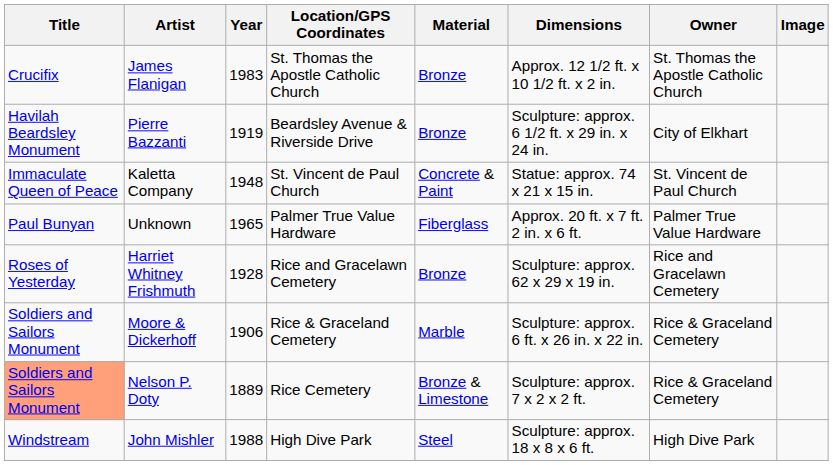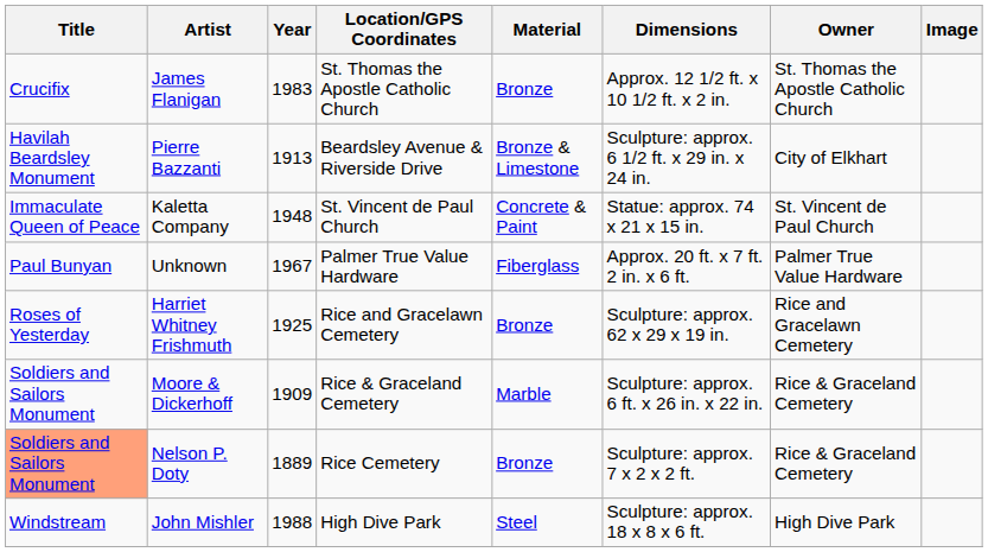 <table class="wikitable sortable">
 <tr>
 <th>Title</th>
 <th>Artist</th>
 <th>Year</th>
 <th>Location/GPS Coordinates</th>
 <th>Material</th>
 <th>Dimensions</th>
 <th>Owner</th>
 <th>Image</th>
 </tr>
 <tr>
 <td><a href='#'>Crucifix</a></td>
 <td><a href='#'>James Flanigan</a></td>
 <td>1983</td>
 <td>St. Thomas the Apostle Catholic Church </td>
 <td><a href='#'>Bronze</a></td>
 <td>Approx. 12 1/2 ft. x 10 1/2 ft. x 2 in.</td>
 <td>St. Thomas the Apostle Catholic Church</td>
 <td></td>
 </tr>
 <tr>
 <td><a href='#'>Havilah Beardsley Monument</a></td>
 <td><a href='#'>Pierre Bazzanti</a></td>
-<td>1919</td>
+<td>1913</td>
 <td>Beardsley Avenue & Riverside Drive </td>
-<td><a href='#'>Bronze</a></td>
+<td><a href='#'>Bronze</a> & <a href='#'>Limestone</a></td>
 <td>Sculpture: approx. 6 1/2 ft. x 29 in. x 24 in.</td>
 <td>City of Elkhart</td>
 <td></td>
 </tr>
 <tr>
 <td><a href='#'>Immaculate Queen of Peace</a></td>
 <td>Kaletta Company</td>
 <td>1948</td>
 <td>St. Vincent de Paul Church</td>
 <td><a href='#'>Concrete</a> & <a href='#'>Paint</a></td>
 <td>Statue: approx. 74 x 21 x 15 in.</td>
 <td>St. Vincent de Paul Church</td>
 <td></td>
 </tr>
 <tr>
 <td><a href='#'>Paul Bunyan</a></td>
 <td>Unknown</td>
-<td>1965</td>
+<td>1967</td>
 <td>Palmer True Value Hardware </td>
 <td><a href='#'>Fiberglass</a></td>
 <td>Approx. 20 ft. x 7 ft. 2 in. x 6 ft.</td>
 <td>Palmer True Value Hardware</td>
 <td></td>
 </tr>
 <tr>
 <td><a href='#'>Roses of Yesterday</a></td>
 <td><a href='#'>Harriet Whitney Frishmuth</a></td>
-<td>1928</td>
+<td>1925</td>
 <td>Rice and Gracelawn Cemetery</td>
 <td><a href='#'>Bronze</a></td>
 <td>Sculpture: approx. 62 x 29 x 19 in.</td>
 <td>Rice and Gracelawn Cemetery</td>
 <td></td>
 </tr>
 <tr>
 <td><a href='#'>Soldiers and Sailors Monument</a></td>
 <td><a href='#'>Moore & Dickerhoff</a></td>
-<td>1906</td>
+<td>1909</td>
 <td>Rice & Graceland Cemetery</td>
 <td><a href='#'>Marble</a></td>
 <td>Sculpture: approx. 6 ft. x 26 in. x 22 in.</td>
 <td>Rice & Graceland Cemetery</td>
 <td></td>
 </tr>
 <tr>
 <td style="background: lightsalmon;"><a href='#'>Soldiers and Sailors Monument</a></td>
 <td><a href='#'>Nelson P. Doty</a></td>
 <td>1889</td>
 <td>Rice Cemetery</td>
-<td><a href='#'>Bronze</a> & <a href='#'>Limestone</a></td>
+<td><a href='#'>Bronze</a></td>
 <td>Sculpture: approx. 7 x 2 x 2 ft.</td>
 <td>Rice & Graceland Cemetery</td>
 <td></td>
 </tr>
 <tr>
 <td><a href='#'>Windstream</a></td>
 <td><a href='#'>John Mishler</a></td>
 <td>1988</td>
 <td>High Dive Park</td>
 <td><a href='#'>Steel</a></td>
 <td>Sculpture: approx. 18 x 8 x 6 ft.</td>
 <td>High Dive Park</td>
 <td></td>
 </tr>
 <tr>
 </tr>
 </table>
